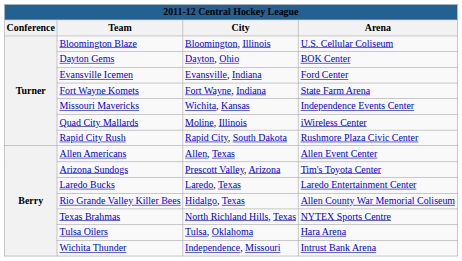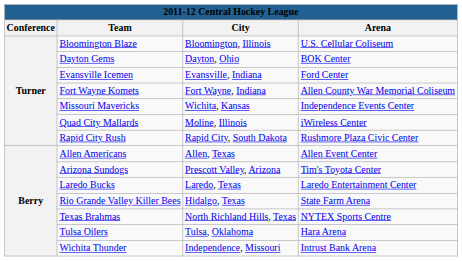 <table class="wikitable" style="width:auto">
 <tr>
 <td bgcolor="#236192" align="center" colspan="5"><strong><span>2011-12 Central Hockey League</span></strong></td>
 </tr>
 <tr>
 <th>Conference</th>
 <th>Team</th>
 <th>City</th>
 <th>Arena</th>
 </tr>
 <tr>
 <th rowspan="7">Turner</th>
 <td><a href='#'>Bloomington Blaze</a></td>
 <td><a href='#'>Bloomington</a>, <a href='#'>Illinois</a></td>
 <td><a href='#'>U.S. Cellular Coliseum</a></td>
 </tr>
 <tr>
 <td><a href='#'>Dayton Gems</a></td>
 <td><a href='#'>Dayton</a>, <a href='#'>Ohio</a></td>
 <td><a href='#'>BOK Center</a></td>
 </tr>
 <tr>
 <td><a href='#'>Evansville Icemen</a></td>
 <td><a href='#'>Evansville</a>, <a href='#'>Indiana</a></td>
 <td><a href='#'>Ford Center</a></td>
 </tr>
 <tr>
 <td><a href='#'>Fort Wayne Komets</a></td>
 <td><a href='#'>Fort Wayne</a>, <a href='#'>Indiana</a></td>
-<td><a href='#'>State Farm Arena</a></td>
+<td><a href='#'>Allen County War Memorial Coliseum</a></td>
 </tr>
 <tr>
 <td><a href='#'>Missouri Mavericks</a></td>
 <td><a href='#'>Wichita</a>, <a href='#'>Kansas</a></td>
 <td><a href='#'>Independence Events Center</a></td>
 </tr>
 <tr>
 <td><a href='#'>Quad City Mallards</a></td>
 <td><a href='#'>Moline</a>, <a href='#'>Illinois</a></td>
 <td><a href='#'>iWireless Center</a></td>
 </tr>
 <tr>
 <td><a href='#'>Rapid City Rush</a></td>
 <td><a href='#'>Rapid City</a>, <a href='#'>South Dakota</a></td>
 <td><a href='#'>Rushmore Plaza Civic Center</a></td>
 </tr>
 <tr>
 <th rowspan="7">Berry</th>
 <td><a href='#'>Allen Americans</a></td>
 <td><a href='#'>Allen</a>, <a href='#'>Texas</a></td>
 <td><a href='#'>Allen Event Center</a></td>
 </tr>
 <tr>
 <td><a href='#'>Arizona Sundogs</a></td>
 <td><a href='#'>Prescott Valley</a>, <a href='#'>Arizona</a></td>
 <td><a href='#'>Tim's Toyota Center</a></td>
 </tr>
 <tr>
 <td><a href='#'>Laredo Bucks</a></td>
 <td><a href='#'>Laredo</a>, <a href='#'>Texas</a></td>
 <td><a href='#'>Laredo Entertainment Center</a></td>
 </tr>
 <tr>
 <td><a href='#'>Rio Grande Valley Killer Bees</a></td>
 <td><a href='#'>Hidalgo</a>, <a href='#'>Texas</a></td>
-<td><a href='#'>Allen County War Memorial Coliseum</a></td>
+<td><a href='#'>State Farm Arena</a></td>
 </tr>
 <tr>
 <td><a href='#'>Texas Brahmas</a></td>
 <td><a href='#'>North Richland Hills</a>, <a href='#'>Texas</a></td>
 <td><a href='#'>NYTEX Sports Centre</a></td>
 </tr>
 <tr>
 <td><a href='#'>Tulsa Oilers</a></td>
 <td><a href='#'>Tulsa</a>, <a href='#'>Oklahoma</a></td>
 <td><a href='#'>Hara Arena</a></td>
 </tr>
 <tr>
 <td><a href='#'>Wichita Thunder</a></td>
 <td><a href='#'>Independence</a>, <a href='#'>Missouri</a></td>
 <td><a href='#'>Intrust Bank Arena</a></td>
 </tr>
 </table>
